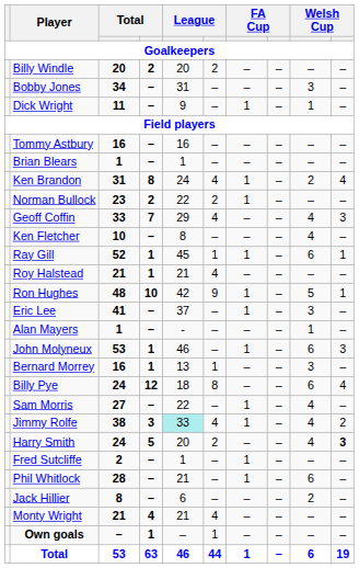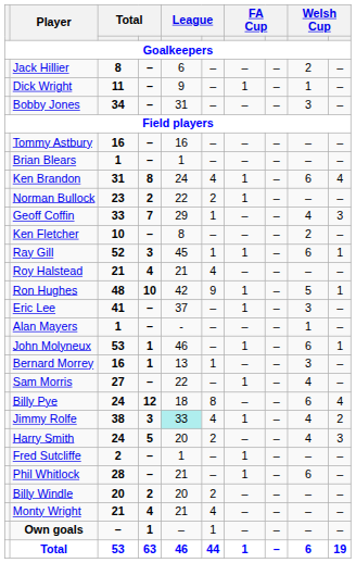 <table class="wikitable"  style="text-align:center;">
 <tr>
 <th rowspan="2" style="font-size:80%;"></th>
 <th rowspan="2">Player</th>
 <th colspan="2">Total</th>
 <th colspan="2"><a href='#'>League</a></th>
 <th colspan="2"><a href='#'>FA<br>Cup</a></th>
 <th colspan="2"><a href='#'>Welsh<br>Cup</a></th>
 </tr>
 <tr>
 <th style="width: 50px; font-size:80%;"></th>
 <th style="width: 25px; font-size:80%;"></th>
 <th style="width: 50px; font-size:80%;"></th>
 <th style="width: 25px; font-size:80%;"></th>
 <th style="width: 50px; font-size:80%;"></th>
 <th style="width: 25px; font-size:80%;"></th>
 <th style="width: 50px; font-size:80%;"></th>
 <th style="width: 25px; font-size:80%;"></th>
 </tr>
 <tr>
 <td colspan="10" style="background:white; color:blue; text-align:center;"><strong>Goalkeepers</strong></td>
 </tr>
 <tr>
 <td></td>
-<td style="text-align:left;"><a href='#'>Billy Windle</a></td>
-<td><strong>20</strong></td>
-<td><strong>2</strong></td>
-<td>20</td>
-<td>2</td>
+<td style="text-align:left;"><a href='#'>Jack Hillier</a></td>
+<td><strong>8</strong></td>
+<td><strong>–</strong></td>
+<td>6</td>
 <td>–</td>
 <td>–</td>
 <td>–</td>
+<td>2</td>
+<td>–</td>
+</tr>
+<tr>
+<td></td>
+<td style="text-align:left;"><a href='#'>Dick Wright</a></td>
+<td><strong>11</strong></td>
+<td><strong>–</strong></td>
+<td>9</td>
+<td>–</td>
+<td>1</td>
+<td>–</td>
+<td>1</td>
 <td>–</td>
 </tr>
 <tr>
 <td></td>
 <td style="text-align:left;"><a href='#'>Bobby Jones</a></td>
 <td><strong>34</strong></td>
 <td><strong>–</strong></td>
 <td>31</td>
 <td>–</td>
 <td>–</td>
 <td>–</td>
 <td>3</td>
-<td>–</td>
-</tr>
-<tr>
-<td></td>
-<td style="text-align:left;"><a href='#'>Dick Wright</a></td>
-<td><strong>11</strong></td>
-<td><strong>–</strong></td>
-<td>9</td>
-<td>–</td>
-<td>1</td>
-<td>–</td>
-<td>1</td>
 <td>–</td>
 </tr>
 <tr>
 <td colspan="10" style="background:white; color:blue; text-align:center;"><strong>Field players</strong></td>
 </tr>
 <tr>
 <td></td>
 <td style="text-align:left;"><a href='#'>Tommy Astbury</a></td>
 <td><strong>16</strong></td>
 <td><strong>–</strong></td>
 <td>16</td>
 <td>–</td>
 <td>–</td>
 <td>–</td>
 <td>–</td>
 <td>–</td>
 </tr>
 <tr>
 <td></td>
 <td style="text-align:left;"><a href='#'>Brian Blears</a></td>
 <td><strong>1</strong></td>
 <td><strong>–</strong></td>
 <td>1</td>
 <td>–</td>
 <td>–</td>
 <td>–</td>
 <td>–</td>
 <td>–</td>
 </tr>
 <tr>
 <td></td>
 <td style="text-align:left;"><a href='#'>Ken Brandon</a></td>
 <td><strong>31</strong></td>
 <td><strong>8</strong></td>
 <td>24</td>
 <td>4</td>
 <td>1</td>
 <td>–</td>
-<td>2</td>
+<td>6</td>
 <td>4</td>
 </tr>
 <tr>
 <td></td>
 <td style="text-align:left;"><a href='#'>Norman Bullock</a></td>
 <td><strong>23</strong></td>
 <td><strong>2</strong></td>
 <td>22</td>
 <td>2</td>
 <td>1</td>
 <td>–</td>
 <td>–</td>
 <td>–</td>
 </tr>
 <tr>
 <td></td>
 <td style="text-align:left;"><a href='#'>Geoff Coffin</a></td>
 <td><strong>33</strong></td>
 <td><strong>7</strong></td>
 <td>29</td>
-<td>4</td>
+<td>1</td>
 <td>–</td>
 <td>–</td>
 <td>4</td>
 <td>3</td>
 </tr>
 <tr>
 <td></td>
 <td style="text-align:left;"><a href='#'>Ken Fletcher</a></td>
 <td><strong>10</strong></td>
 <td><strong>–</strong></td>
 <td>8</td>
 <td>–</td>
 <td>–</td>
 <td>–</td>
-<td>4</td>
+<td>2</td>
 <td>–</td>
 </tr>
 <tr>
 <td></td>
 <td style="text-align:left;"><a href='#'>Ray Gill</a></td>
 <td><strong>52</strong></td>
-<td><strong>1</strong></td>
+<td><strong>3</strong></td>
 <td>45</td>
 <td>1</td>
 <td>1</td>
 <td>–</td>
 <td>6</td>
 <td>1</td>
 </tr>
 <tr>
 <td></td>
 <td style="text-align:left;"><a href='#'>Roy Halstead</a></td>
 <td><strong>21</strong></td>
-<td><strong>1</strong></td>
+<td><strong>4</strong></td>
 <td>21</td>
 <td>4</td>
 <td>–</td>
 <td>–</td>
 <td>–</td>
 <td>–</td>
 </tr>
 <tr>
 <td></td>
 <td style="text-align:left;"><a href='#'>Ron Hughes</a></td>
 <td><strong>48</strong></td>
 <td><strong>10</strong></td>
 <td>42</td>
 <td>9</td>
 <td>1</td>
 <td>–</td>
 <td>5</td>
 <td>1</td>
 </tr>
 <tr>
 <td></td>
 <td style="text-align:left;"><a href='#'>Eric Lee</a></td>
 <td><strong>41</strong></td>
 <td><strong>–</strong></td>
 <td>37</td>
 <td>–</td>
 <td>1</td>
 <td>–</td>
 <td>3</td>
 <td>–</td>
 </tr>
 <tr>
 <td></td>
 <td style="text-align:left;"><a href='#'>Alan Mayers</a></td>
 <td><strong>1</strong></td>
 <td><strong>–</strong></td>
 <td>-</td>
 <td>–</td>
 <td>–</td>
 <td>–</td>
 <td>1</td>
 <td>–</td>
 </tr>
 <tr>
 <td></td>
 <td style="text-align:left;"><a href='#'>John Molyneux</a></td>
 <td><strong>53</strong></td>
 <td><strong>1</strong></td>
 <td>46</td>
 <td>–</td>
 <td>1</td>
 <td>–</td>
 <td>6</td>
-<td>3</td>
+<td>1</td>
 </tr>
 <tr>
 <td></td>
 <td style="text-align:left;"><a href='#'>Bernard Morrey</a></td>
 <td><strong>16</strong></td>
 <td><strong>1</strong></td>
 <td>13</td>
 <td>1</td>
 <td>–</td>
 <td>–</td>
 <td>3</td>
 <td>–</td>
 </tr>
 <tr>
 <td></td>
+<td style="text-align:left;"><a href='#'>Sam Morris</a></td>
+<td><strong>27</strong></td>
+<td><strong>–</strong></td>
+<td>22</td>
+<td>–</td>
+<td>1</td>
+<td>–</td>
+<td>4</td>
+<td>–</td>
+</tr>
+<tr>
+<td></td>
 <td style="text-align:left;"><a href='#'>Billy Pye</a></td>
 <td><strong>24</strong></td>
 <td><strong>12</strong></td>
 <td>18</td>
 <td>8</td>
 <td>–</td>
 <td>–</td>
 <td>6</td>
 <td>4</td>
-</tr>
-<tr>
-<td></td>
-<td style="text-align:left;"><a href='#'>Sam Morris</a></td>
-<td><strong>27</strong></td>
-<td><strong>–</strong></td>
-<td>22</td>
-<td>–</td>
-<td>1</td>
-<td>–</td>
-<td>4</td>
-<td>–</td>
 </tr>
 <tr>
 <td></td>
 <td style="text-align:left;"><a href='#'>Jimmy Rolfe</a></td>
 <td><strong>38</strong></td>
 <td><strong>3</strong></td>
 <td style="background: paleturquoise;">33</td>
 <td>4</td>
 <td>1</td>
 <td>–</td>
 <td>4</td>
 <td>2</td>
 </tr>
 <tr>
 <td></td>
 <td style="text-align:left;"><a href='#'>Harry Smith</a></td>
 <td><strong>24</strong></td>
 <td><strong>5</strong></td>
 <td>20</td>
 <td>2</td>
 <td>–</td>
 <td>–</td>
 <td>4</td>
-<td><strong>3</strong></td>
+<td>3</td>
 </tr>
 <tr>
 <td></td>
 <td style="text-align:left;"><a href='#'>Fred Sutcliffe</a></td>
 <td><strong>2</strong></td>
 <td><strong>–</strong></td>
 <td>1</td>
 <td>–</td>
 <td>1</td>
 <td>–</td>
 <td>–</td>
 <td>–</td>
 </tr>
 <tr>
 <td></td>
 <td style="text-align:left;"><a href='#'>Phil Whitlock</a></td>
 <td><strong>28</strong></td>
 <td><strong>–</strong></td>
 <td>21</td>
 <td>–</td>
 <td>1</td>
 <td>–</td>
 <td>6</td>
 <td>–</td>
 </tr>
 <tr>
 <td></td>
-<td style="text-align:left;"><a href='#'>Jack Hillier</a></td>
-<td><strong>8</strong></td>
-<td><strong>–</strong></td>
-<td>6</td>
+<td style="text-align:left;"><a href='#'>Billy Windle</a></td>
+<td><strong>20</strong></td>
+<td><strong>2</strong></td>
+<td>20</td>
+<td>2</td>
 <td>–</td>
 <td>–</td>
 <td>–</td>
-<td>2</td>
 <td>–</td>
 </tr>
 <tr>
 <td></td>
 <td style="text-align:left;"><a href='#'>Monty Wright</a></td>
 <td><strong>21</strong></td>
 <td><strong>4</strong></td>
 <td>21</td>
 <td>4</td>
 <td>–</td>
 <td>–</td>
 <td>–</td>
 <td>–</td>
 </tr>
 <tr>
 <td></td>
 <td><strong>Own goals</strong></td>
 <td><strong>–</strong></td>
 <td><strong>1</strong></td>
 <td>–</td>
 <td>1</td>
 <td>–</td>
 <td>–</td>
 <td>–</td>
 <td>–</td>
 </tr>
 <tr style="background:white; color:blue; text-align:center;">
 <td></td>
 <td><strong>Total</strong></td>
 <td><strong>53</strong></td>
 <td><strong>63</strong></td>
 <td><strong>46</strong></td>
 <td><strong>44</strong></td>
 <td><strong>1</strong></td>
 <td><strong>–</strong></td>
 <td><strong>6</strong></td>
 <td><strong>19</strong></td>
 </tr>
 </table>
